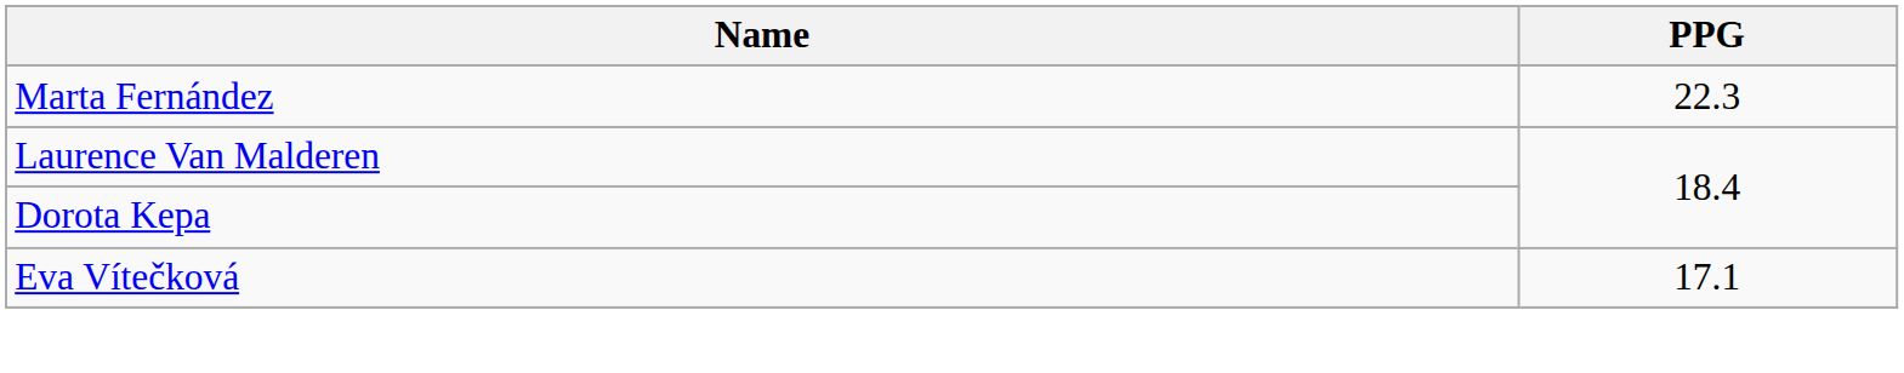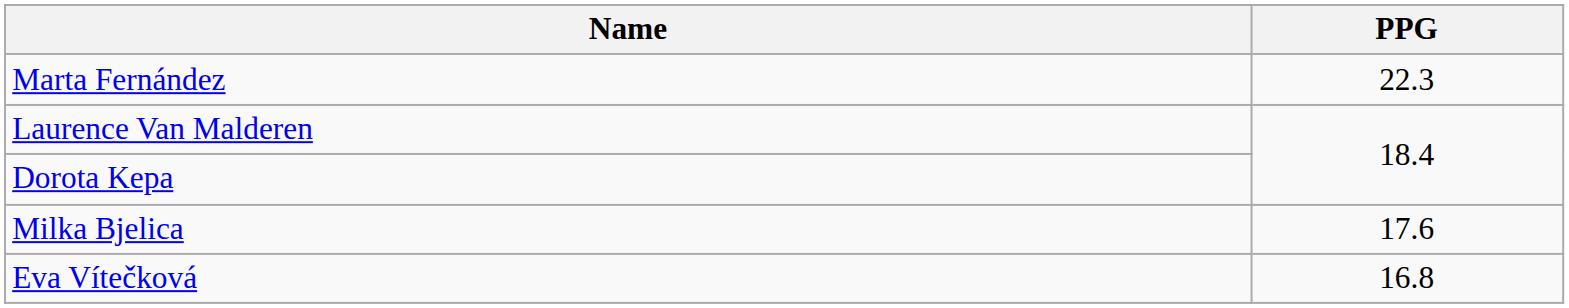 <table class="wikitable" style="width:90%;">
 <tr>
 <th style="width:80%;">Name</th>
 <th style="width:20%;">PPG</th>
 </tr>
 <tr>
 <td> <a href='#'>Marta Fernández</a></td>
 <td align=center>22.3</td>
 </tr>
 <tr>
 <td> <a href='#'>Laurence Van Malderen</a></td>
 <td align=center rowspan=2>18.4</td>
 </tr>
 <tr>
 <td> <a href='#'>Dorota Kepa</a></td>
 </tr>
 <tr>
+<td> <a href='#'>Milka Bjelica</a></td>
+<td align=center>17.6</td>
+</tr>
+<tr>
 <td> <a href='#'>Eva Vítečková</a></td>
-<td align=center>17.1</td>
+<td align=center>16.8</td>
 </tr>
 </table>
